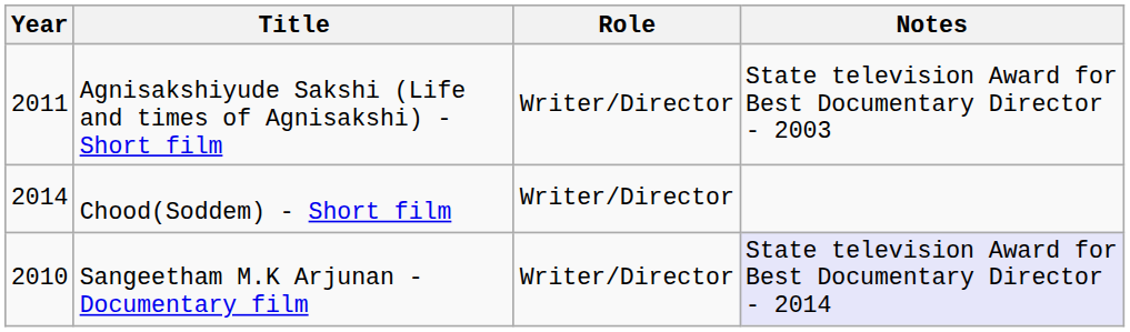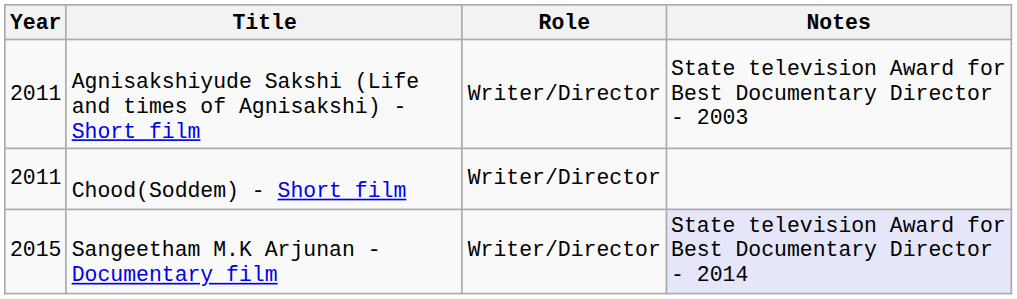 <table class="wikitable sortable">
 <tr>
 <th>Year</th>
 <th>Title</th>
 <th>Role</th>
 <th>Notes</th>
 </tr>
 <tr>
 <td>2011</td>
 <td><br>Agnisakshiyude Sakshi (Life and times of Agnisakshi) - <a href='#'>Short film</a></td>
 <td>Writer/Director</td>
 <td>State television Award for Best Documentary Director - 2003</td>
 </tr>
 <tr>
-<td>2014</td>
+<td>2011</td>
 <td><br>Chood(Soddem) - <a href='#'>Short film</a></td>
 <td>Writer/Director</td>
 <td></td>
 </tr>
 <tr>
-<td>2010</td>
+<td>2015</td>
 <td><br>Sangeetham M.K Arjunan - <a href='#'>Documentary film</a></td>
 <td>Writer/Director</td>
 <td style="background: lavender;">State television Award for Best Documentary Director - 2014</td>
 </tr>
 </table>
